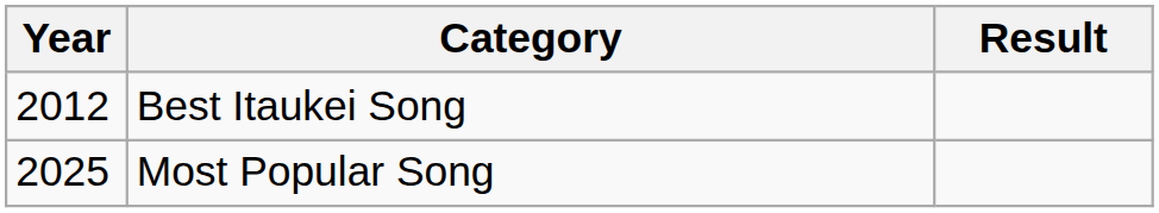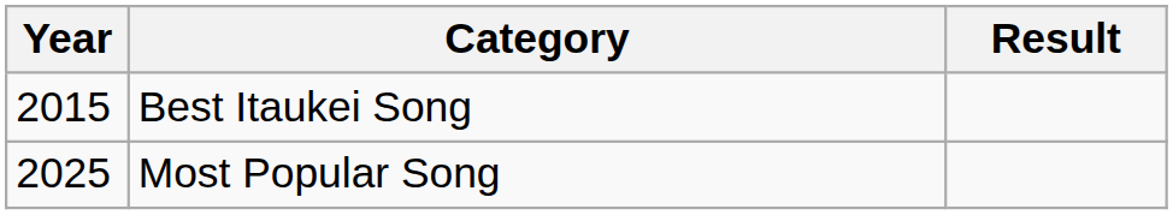 <table style="width:70%;" class="wikitable sortable">
 <tr>
 <th style="width:33px;">Year</th>
 <th style="width:280px;">Category</th>
 <th style="width:70px;">Result</th>
 </tr>
 <tr>
-<td>2012</td>
+<td>2015</td>
 <td>Best Itaukei Song</td>
 <td></td>
 </tr>
 <tr>
 <td>2025</td>
 <td>Most Popular Song</td>
 <td></td>
 </tr>
 </table>
